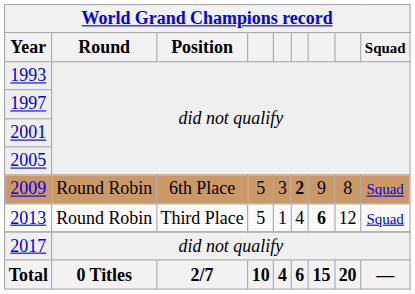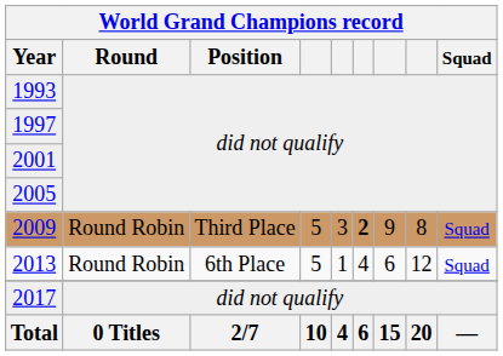 <table class="wikitable" style="text-align: center;">
 <tr>
 <th colspan=9><a href='#'>World Grand Champions record</a></th>
 </tr>
 <tr>
 <th>Year</th>
 <th>Round</th>
 <th>Position</th>
 <th></th>
 <th></th>
 <th></th>
 <th></th>
 <th></th>
 <th><small>Squad</small></th>
 </tr>
 <tr bgcolor="efefef">
 <td> <a href='#'>1993</a></td>
 <td colspan=8 rowspan=4 align=center><em>did not qualify</em></td>
 </tr>
 <tr bgcolor="efefef">
 <td> <a href='#'>1997</a></td>
 </tr>
 <tr bgcolor="efefef">
 <td> <a href='#'>2001</a></td>
 </tr>
 <tr bgcolor="efefef">
 <td> <a href='#'>2005</a></td>
 </tr>
 <tr bgcolor=cc9966>
 <td> <a href='#'>2009</a></td>
 <td>Round Robin</td>
-<td>6th Place</td>
+<td>Third Place</td>
 <td>5</td>
 <td>3</td>
 <td><strong>2</strong></td>
 <td>9</td>
 <td>8</td>
 <td><small><a href='#'>Squad</a></small></td>
 </tr>
 <tr>
 <td> <a href='#'>2013</a></td>
 <td>Round Robin</td>
-<td>Third Place</td>
+<td>6th Place</td>
 <td>5</td>
 <td>1</td>
 <td>4</td>
-<td><strong>6</strong></td>
+<td>6</td>
 <td>12</td>
 <td><small><a href='#'>Squad</a></small></td>
 </tr>
 <tr>
 </tr>
 <tr bgcolor="efefef">
 <td> <a href='#'>2017</a></td>
 <td colspan=9><em>did not qualify</em></td>
 </tr>
 <tr>
 <th>Total</th>
 <th>0 Titles</th>
 <th>2/7</th>
 <th>10</th>
 <th>4</th>
 <th>6</th>
 <th>15</th>
 <th>20</th>
 <th>—</th>
 </tr>
 </table>
